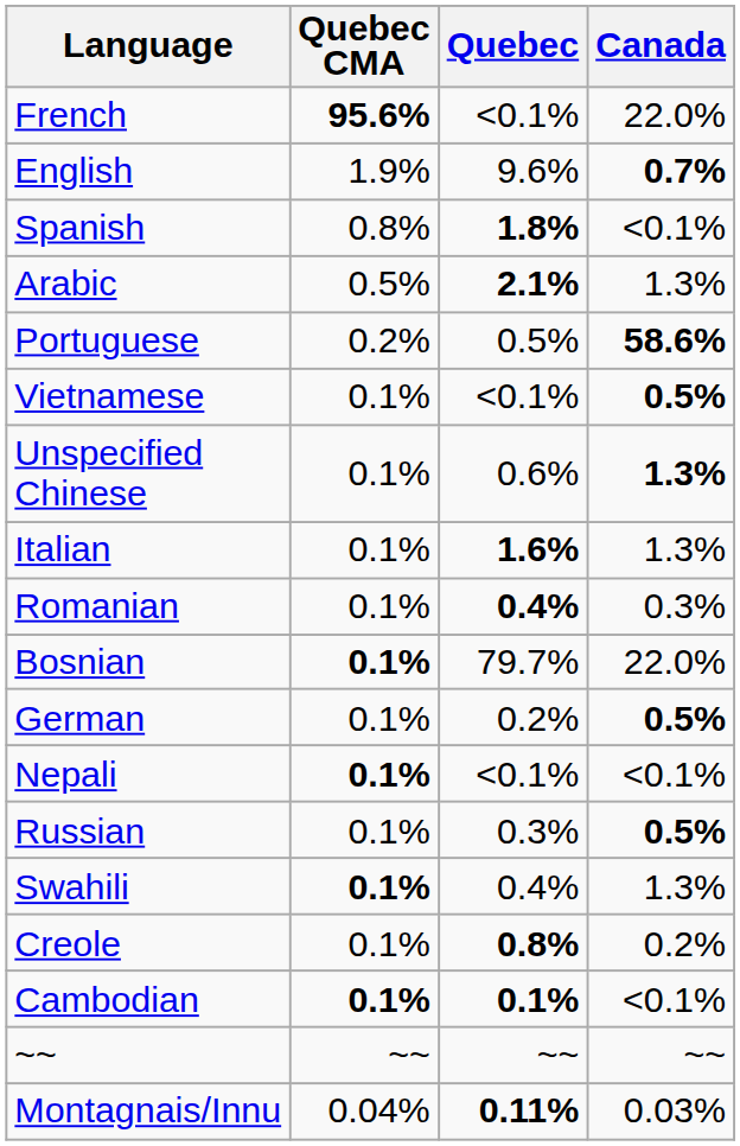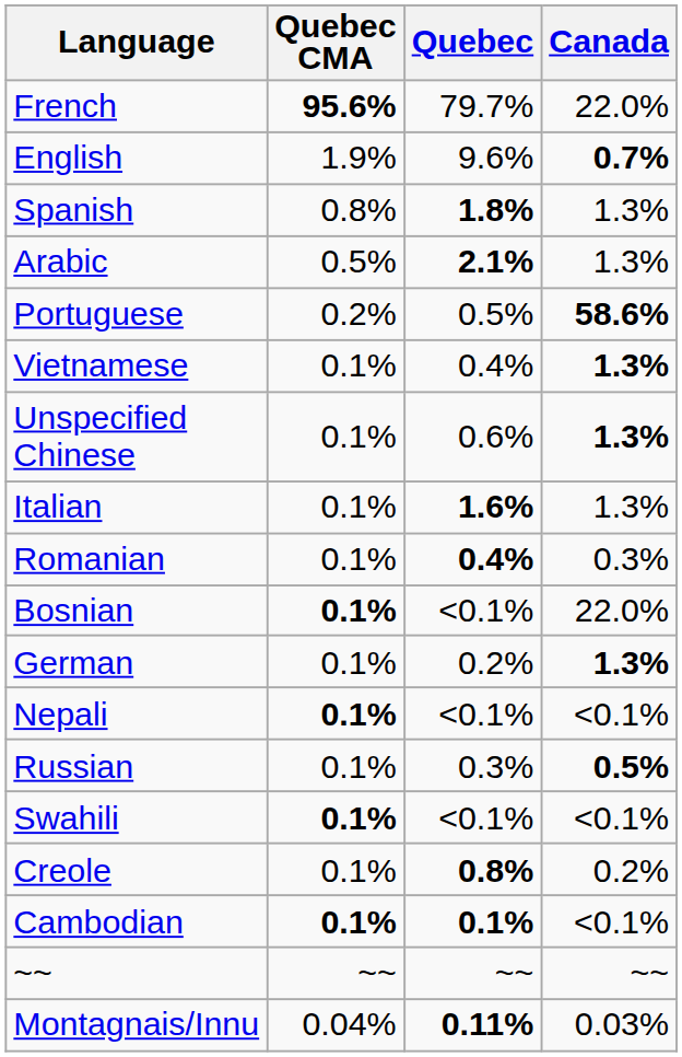 <table class="wikitable"  style="margin:auto; line-height:0.9em; border:1px #000; margin-left:1em; text-align:right;">
 <tr>
 <th style="width:40px;">Language</th>
 <th style="width:40px;">Quebec CMA</th>
 <th style="width:40px;"><a href='#'>Quebec</a></th>
 <th style="width:40px;"><a href='#'>Canada</a></th>
 </tr>
 <tr style="line-height: 1.1em">
 <td align=left><a href='#'>French</a></td>
 <td><strong>95.6%</strong></td>
-<td><0.1%</td>
+<td>79.7%</td>
 <td>22.0%</td>
 </tr>
 <tr style="line-height: 1.1em">
 <td align=left><a href='#'>English</a></td>
 <td>1.9%</td>
 <td>9.6%</td>
 <td><strong>0.7%</strong></td>
 </tr>
 <tr style="line-height: 1.1em">
 <td align=left><a href='#'>Spanish</a></td>
 <td>0.8%</td>
 <td><strong>1.8%</strong></td>
-<td><0.1%</td>
+<td>1.3%</td>
 </tr>
 <tr style="line-height: 1.1em">
 <td align=left><a href='#'>Arabic</a></td>
 <td>0.5%</td>
 <td><strong>2.1%</strong></td>
 <td>1.3%</td>
 </tr>
 <tr style="line-height: 1.1em">
 <td align=left><a href='#'>Portuguese</a></td>
 <td>0.2%</td>
 <td>0.5%</td>
 <td><strong>58.6%</strong></td>
 </tr>
 <tr style="line-height: 1.1em">
 <td align=left><a href='#'>Vietnamese</a></td>
 <td>0.1%</td>
-<td><0.1%</td>
-<td><strong>0.5%</strong></td>
+<td>0.4%</td>
+<td><strong>1.3%</strong></td>
 </tr>
 <tr style="line-height: 1.1em">
 <td align=left><a href='#'>Unspecified Chinese</a></td>
 <td>0.1%</td>
 <td>0.6%</td>
 <td><strong>1.3%</strong></td>
 </tr>
 <tr style="line-height: 1.1em">
 <td align=left><a href='#'>Italian</a></td>
 <td>0.1%</td>
 <td><strong>1.6%</strong></td>
 <td>1.3%</td>
 </tr>
 <tr style="line-height: 1.1em">
 <td align=left><a href='#'>Romanian</a></td>
 <td>0.1%</td>
 <td><strong>0.4%</strong></td>
 <td>0.3%</td>
 </tr>
 <tr style="line-height: 1.1em">
 <td align=left><a href='#'>Bosnian</a></td>
 <td><strong>0.1%</strong></td>
-<td>79.7%</td>
+<td><0.1%</td>
 <td>22.0%</td>
 </tr>
 <tr style="line-height: 1.1em">
 <td align=left><a href='#'>German</a></td>
 <td>0.1%</td>
 <td>0.2%</td>
-<td><strong>0.5%</strong></td>
+<td><strong>1.3%</strong></td>
 </tr>
 <tr style="line-height: 1.1em">
 <td align=left><a href='#'>Nepali</a></td>
 <td><strong>0.1%</strong></td>
 <td><0.1%</td>
 <td><0.1%</td>
 </tr>
 <tr style="line-height: 1.1em">
 <td align=left><a href='#'>Russian</a></td>
 <td>0.1%</td>
 <td>0.3%</td>
 <td><strong>0.5%</strong></td>
 </tr>
 <tr style="line-height: 1.1em">
 <td align=left><a href='#'>Swahili</a></td>
 <td><strong>0.1%</strong></td>
-<td>0.4%</td>
-<td>1.3%</td>
+<td><0.1%</td>
+<td><0.1%</td>
 </tr>
 <tr style="line-height: 1.1em">
 <td align=left><a href='#'>Creole</a></td>
 <td>0.1%</td>
 <td><strong>0.8%</strong></td>
 <td>0.2%</td>
 </tr>
 <tr style="line-height: 1.1em">
 <td align=left><a href='#'>Cambodian</a></td>
 <td><strong>0.1%</strong></td>
 <td><strong>0.1%</strong></td>
 <td><0.1%</td>
 </tr>
 <tr style="line-height: 1.1em">
 <td align=left>~~</td>
 <td>~~</td>
 <td>~~</td>
 <td>~~</td>
 </tr>
 <tr style="line-height: 1.1em">
 <td align=left><a href='#'>Montagnais/Innu</a></td>
 <td>0.04%</td>
 <td><strong>0.11%</strong></td>
 <td>0.03%</td>
 </tr>
 </table>
